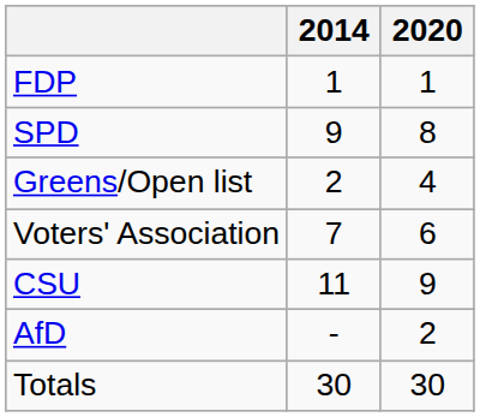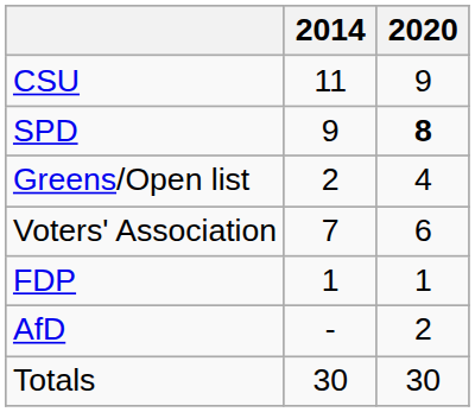 <table class="wikitable">
 <tr class="hintergrundfarbe5">
 <th></th>
 <th width="20%">2014</th>
 <th width="20%">2020</th>
 </tr>
 <tr>
-<td><a href='#'>FDP</a></td>
-<td style="text-align:center">1</td>
-<td style="text-align:center">1</td>
+<td><a href='#'>CSU</a></td>
+<td style="text-align:center">11</td>
+<td style="text-align:center">9</td>
 </tr>
 <tr>
 <td><a href='#'>SPD</a></td>
 <td style="text-align:center">9</td>
-<td style="text-align:center">8</td>
+<td style="text-align:center"><strong>8</strong></td>
 </tr>
 <tr>
 <td><a href='#'>Greens</a>/Open list</td>
 <td style="text-align:center">2</td>
 <td style="text-align:center">4</td>
 </tr>
 <tr>
 <td>Voters' Association</td>
 <td style="text-align:center">7</td>
 <td style="text-align:center">6</td>
 </tr>
 <tr>
-<td><a href='#'>CSU</a></td>
-<td style="text-align:center">11</td>
-<td style="text-align:center">9</td>
+<td><a href='#'>FDP</a></td>
+<td style="text-align:center">1</td>
+<td style="text-align:center">1</td>
 </tr>
 <tr>
 <td><a href='#'>AfD</a></td>
 <td style="text-align:center">-</td>
 <td style="text-align:center">2</td>
 </tr>
 <tr>
 <td>Totals</td>
 <td style="text-align:center">30</td>
 <td style="text-align:center">30</td>
 </tr>
 </table>
